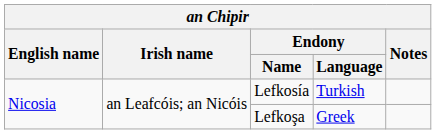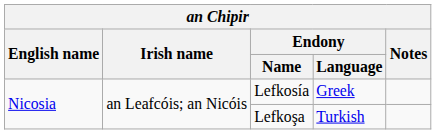 <table class="wikitable sortable">
 <tr>
 <th colspan="5"> <em>an Chipir</em></th>
 </tr>
 <tr>
 <th rowspan="2">English name</th>
 <th rowspan="2">Irish name</th>
 <th colspan="2">Endony</th>
 <th rowspan="2">Notes</th>
 </tr>
 <tr>
 <th>Name</th>
 <th>Language</th>
 </tr>
 <tr>
 <td rowspan="2"><a href='#'>Nicosia</a></td>
 <td rowspan="2">an Leafcóis; an Nicóis</td>
 <td>Lefkosía</td>
-<td><a href='#'>Turkish</a></td>
+<td><a href='#'>Greek</a></td>
 <td></td>
 </tr>
 <tr>
 <td>Lefkoşa</td>
-<td><a href='#'>Greek</a></td>
+<td><a href='#'>Turkish</a></td>
 <td></td>
 </tr>
 </table>
